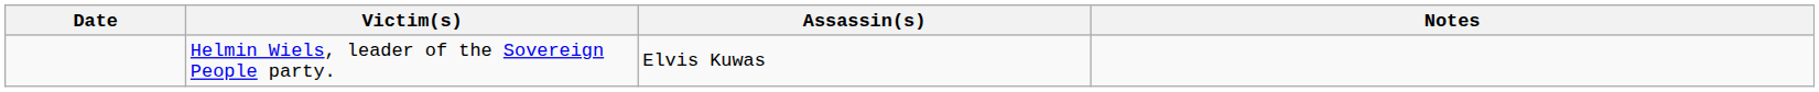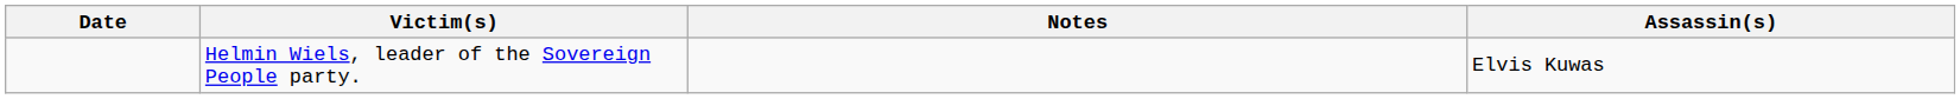 <table class="wikitable sortable" style="width:100%">
 <tr>
 <th style="width:10%">Date</th>
 <th style="width:25%">Victim(s)</th>
+<th style="width:40%">Notes</th>
 <th style="width:25%">Assassin(s)</th>
-<th style="width:40%">Notes</th>
 </tr>
 <tr>
 <td></td>
 <td><a href='#'>Helmin Wiels</a>, leader of the <a href='#'>Sovereign People</a> party.</td>
+<td></td>
 <td>Elvis Kuwas</td>
-<td></td>
 </tr>
 </table>
